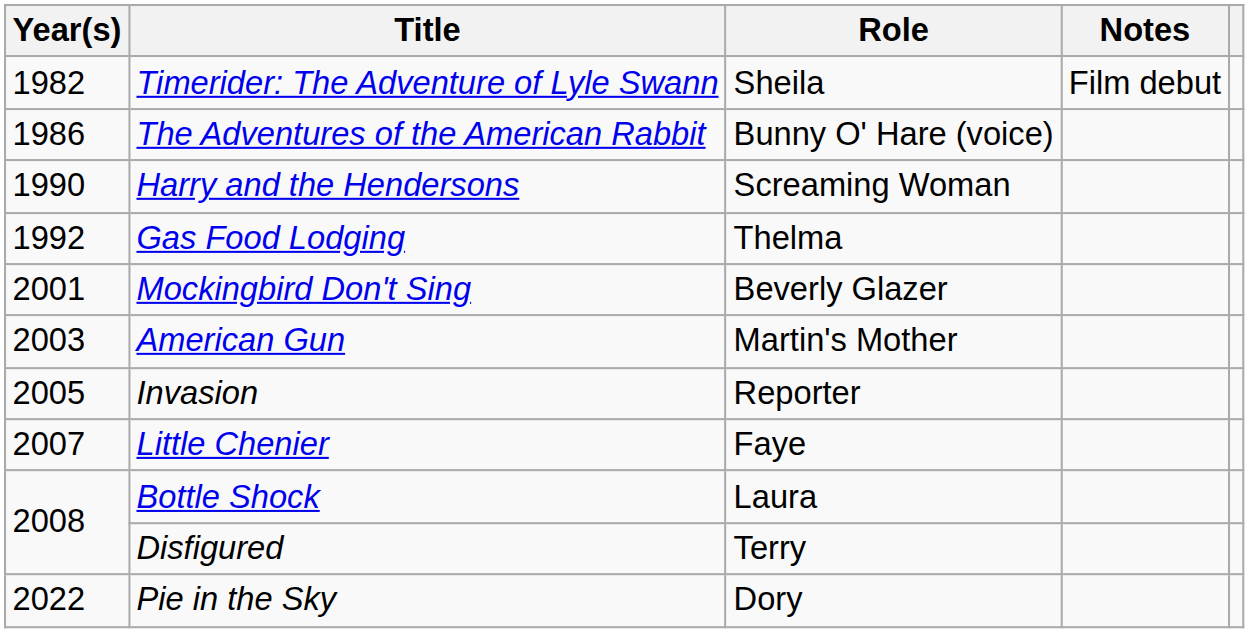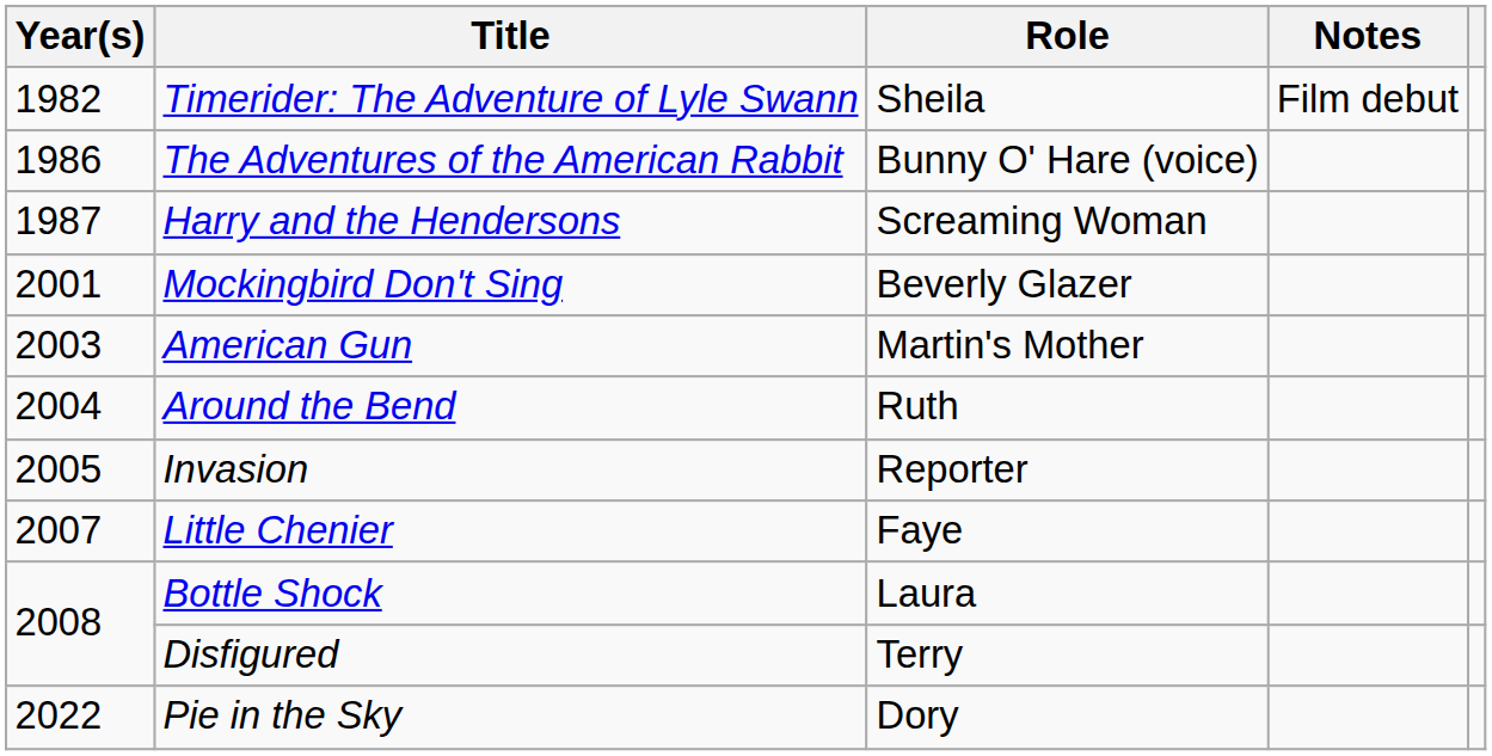 <table class="wikitable sortable">
 <tr>
 <th>Year(s)</th>
 <th>Title</th>
 <th>Role</th>
 <th>Notes</th>
 <th></th>
 </tr>
 <tr>
 <td>1982</td>
 <td><em><a href='#'>Timerider: The Adventure of Lyle Swann</a></em></td>
 <td>Sheila</td>
 <td>Film debut</td>
 <td></td>
 </tr>
 <tr>
 <td>1986</td>
 <td><em><a href='#'>The Adventures of the American Rabbit</a></em></td>
 <td>Bunny O' Hare (voice)</td>
 <td></td>
 <td></td>
 </tr>
 <tr>
-<td>1990</td>
+<td>1987</td>
 <td><em><a href='#'>Harry and the Hendersons</a></em></td>
 <td>Screaming Woman</td>
-<td></td>
-<td></td>
-</tr>
-<tr>
-<td>1992</td>
-<td><em><a href='#'>Gas Food Lodging</a></em></td>
-<td>Thelma</td>
 <td></td>
 <td></td>
 </tr>
 <tr>
 <td>2001</td>
 <td><em><a href='#'>Mockingbird Don't Sing</a></em></td>
 <td>Beverly Glazer</td>
 <td></td>
 <td></td>
 </tr>
 <tr>
 <td>2003</td>
 <td><em><a href='#'>American Gun</a></em></td>
 <td>Martin's Mother</td>
+<td></td>
+<td></td>
+</tr>
+<tr>
+<td>2004</td>
+<td><em><a href='#'>Around the Bend</a></em></td>
+<td>Ruth</td>
 <td></td>
 <td></td>
 </tr>
 <tr>
 <td>2005</td>
 <td><em>Invasion</em></td>
 <td>Reporter</td>
 <td></td>
 <td></td>
 </tr>
 <tr>
 <td>2007</td>
 <td><em><a href='#'>Little Chenier</a></em></td>
 <td>Faye</td>
 <td></td>
 <td></td>
 </tr>
 <tr>
 <td rowspan="2">2008</td>
 <td><em><a href='#'>Bottle Shock</a></em></td>
 <td>Laura</td>
 <td></td>
 <td></td>
 </tr>
 <tr>
 <td><em>Disfigured</em></td>
 <td>Terry</td>
 <td></td>
 <td></td>
 </tr>
 <tr>
 <td>2022</td>
 <td><em>Pie in the Sky</em></td>
 <td>Dory</td>
 <td></td>
 <td></td>
 </tr>
 </table>
